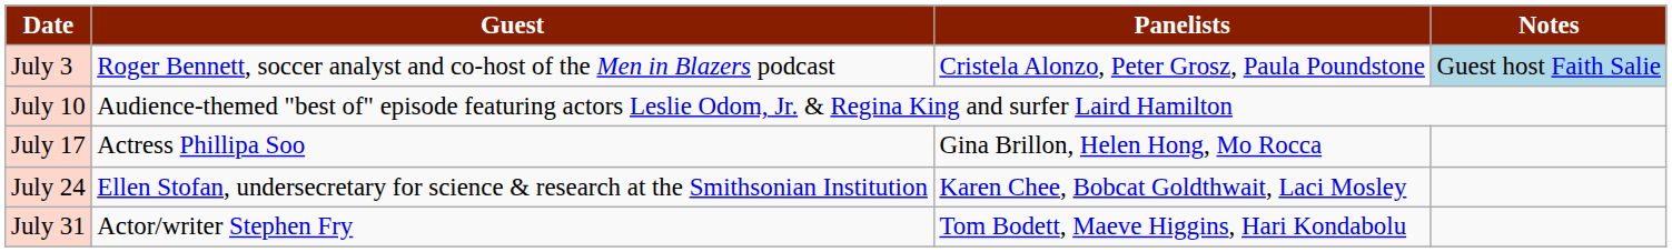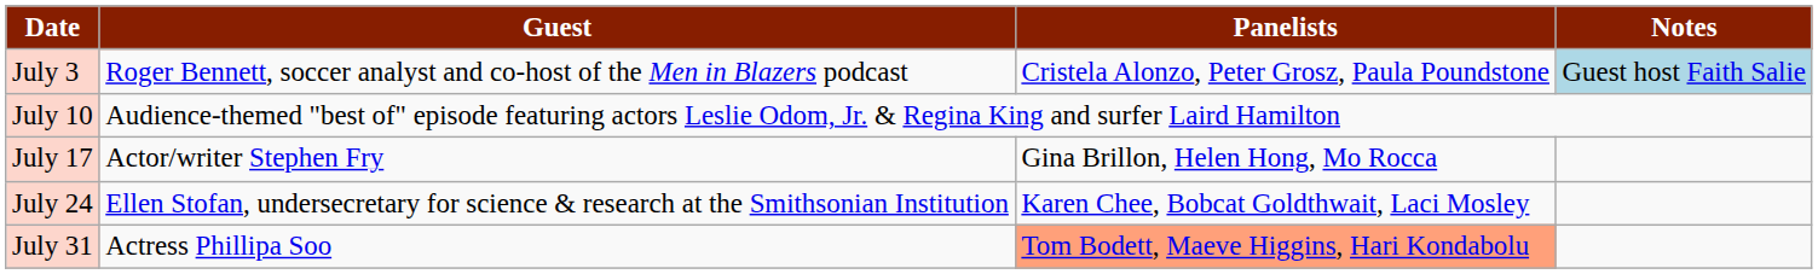 <table class="wikitable">
 <tr>
 <th style="background:#871E00;color:#FFFFFF;">Date</th>
 <th style="background:#871E00;color:#FFFFFF;">Guest</th>
 <th style="background:#871E00;color:#FFFFFF;">Panelists</th>
 <th style="background:#871E00;color:#FFFFFF;">Notes</th>
 </tr>
 <tr>
 <td style="background:#FDD6CC;color:#000000;">July 3</td>
 <td><a href='#'>Roger Bennett</a>, soccer analyst and co-host of the <em><a href='#'>Men in Blazers</a></em> podcast</td>
 <td><a href='#'>Cristela Alonzo</a>, <a href='#'>Peter Grosz</a>, <a href='#'>Paula Poundstone</a></td>
 <td style="background: lightblue;">Guest host <a href='#'>Faith Salie</a></td>
 </tr>
 <tr>
 <td style="background:#FDD6CC;color:#000000;">July 10</td>
 <td colspan=3>Audience-themed "best of" episode featuring actors <a href='#'>Leslie Odom, Jr.</a> & <a href='#'>Regina King</a> and surfer <a href='#'>Laird Hamilton</a></td>
 </tr>
 <tr>
 <td style="background:#FDD6CC;color:#000000;">July 17</td>
-<td>Actress <a href='#'>Phillipa Soo</a></td>
+<td>Actor/writer <a href='#'>Stephen Fry</a></td>
 <td>Gina Brillon, <a href='#'>Helen Hong</a>, <a href='#'>Mo Rocca</a></td>
 <td></td>
 </tr>
 <tr>
 <td style="background:#FDD6CC;color:#000000;">July 24</td>
 <td><a href='#'>Ellen Stofan</a>, undersecretary for science & research at the <a href='#'>Smithsonian Institution</a></td>
 <td><a href='#'>Karen Chee</a>, <a href='#'>Bobcat Goldthwait</a>, <a href='#'>Laci Mosley</a></td>
 <td></td>
 </tr>
 <tr>
 <td style="background:#FDD6CC;color:#000000;">July 31</td>
-<td>Actor/writer <a href='#'>Stephen Fry</a></td>
-<td><a href='#'>Tom Bodett</a>, <a href='#'>Maeve Higgins</a>, <a href='#'>Hari Kondabolu</a></td>
+<td>Actress <a href='#'>Phillipa Soo</a></td>
+<td style="background: lightsalmon;"><a href='#'>Tom Bodett</a>, <a href='#'>Maeve Higgins</a>, <a href='#'>Hari Kondabolu</a></td>
 <td></td>
 </tr>
 </table>
